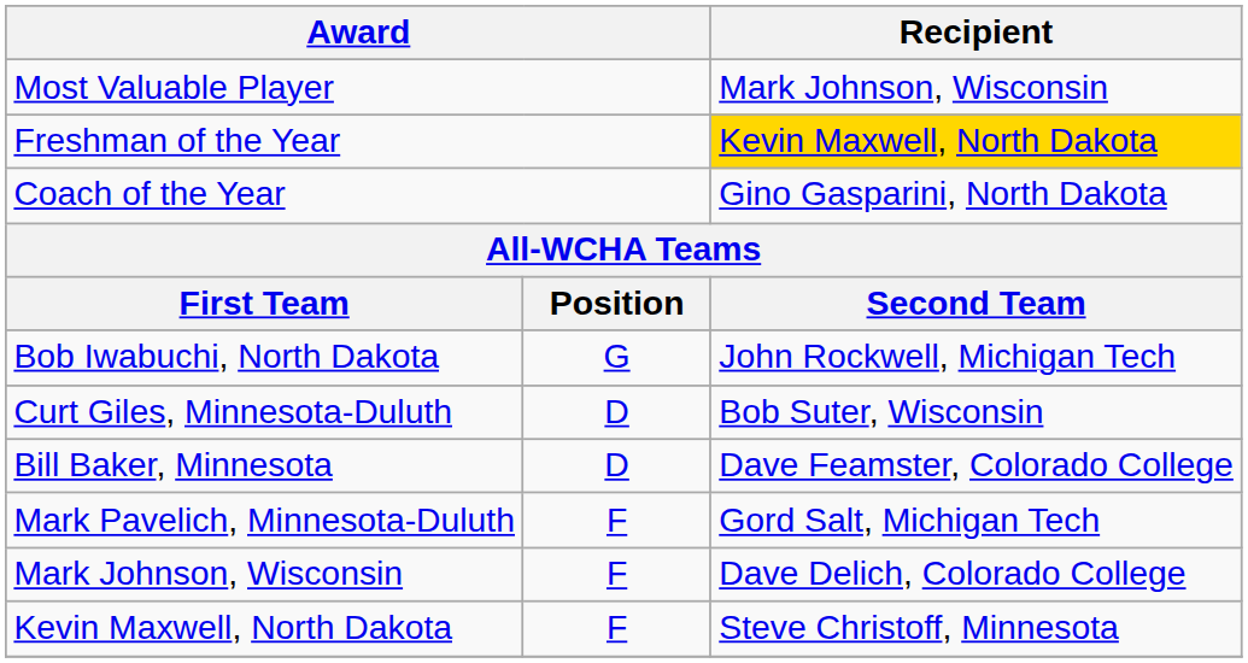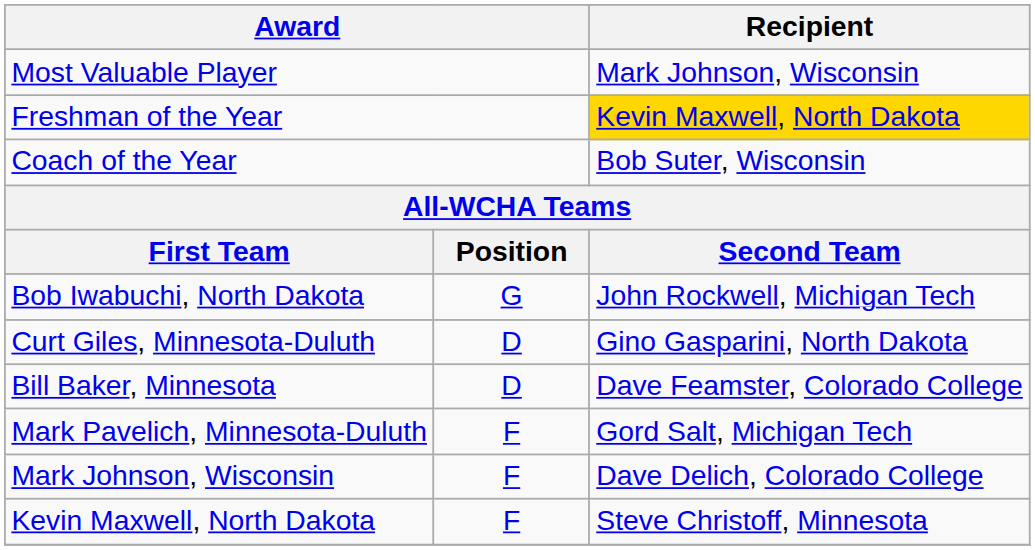 <table class="wikitable">
 <tr>
 <th colspan=2><a href='#'>Award</a></th>
 <th>Recipient</th>
 </tr>
 <tr>
 <td colspan=2><a href='#'>Most Valuable Player</a></td>
 <td><a href='#'>Mark Johnson</a>, <a href='#'>Wisconsin</a></td>
 </tr>
 <tr>
 <td colspan=2><a href='#'>Freshman of the Year</a></td>
 <td style="background: gold;"><a href='#'>Kevin Maxwell</a>, <a href='#'>North Dakota</a></td>
 </tr>
 <tr>
 <td colspan=2><a href='#'>Coach of the Year</a></td>
-<td><a href='#'>Gino Gasparini</a>, <a href='#'>North Dakota</a></td>
+<td><a href='#'>Bob Suter</a>, <a href='#'>Wisconsin</a></td>
 </tr>
 <tr>
 <th colspan=3><a href='#'>All-WCHA Teams</a></th>
 </tr>
 <tr>
 <th><a href='#'>First Team</a></th>
 <th>  Position  </th>
 <th><a href='#'>Second Team</a></th>
 </tr>
 <tr>
 <td><a href='#'>Bob Iwabuchi</a>, <a href='#'>North Dakota</a></td>
 <td align=center><a href='#'>G</a></td>
 <td><a href='#'>John Rockwell</a>, <a href='#'>Michigan Tech</a></td>
 </tr>
 <tr>
 <td><a href='#'>Curt Giles</a>, <a href='#'>Minnesota-Duluth</a></td>
 <td align=center><a href='#'>D</a></td>
-<td><a href='#'>Bob Suter</a>, <a href='#'>Wisconsin</a></td>
+<td><a href='#'>Gino Gasparini</a>, <a href='#'>North Dakota</a></td>
 </tr>
 <tr>
 <td><a href='#'>Bill Baker</a>, <a href='#'>Minnesota</a></td>
 <td align=center><a href='#'>D</a></td>
 <td><a href='#'>Dave Feamster</a>, <a href='#'>Colorado College</a></td>
 </tr>
 <tr>
 <td><a href='#'>Mark Pavelich</a>, <a href='#'>Minnesota-Duluth</a></td>
 <td align=center><a href='#'>F</a></td>
 <td><a href='#'>Gord Salt</a>, <a href='#'>Michigan Tech</a></td>
 </tr>
 <tr>
 <td><a href='#'>Mark Johnson</a>, <a href='#'>Wisconsin</a></td>
 <td align=center><a href='#'>F</a></td>
 <td><a href='#'>Dave Delich</a>, <a href='#'>Colorado College</a></td>
 </tr>
 <tr>
 <td><a href='#'>Kevin Maxwell</a>, <a href='#'>North Dakota</a></td>
 <td align=center><a href='#'>F</a></td>
 <td><a href='#'>Steve Christoff</a>, <a href='#'>Minnesota</a></td>
 </tr>
 <tr>
 </tr>
 </table>
